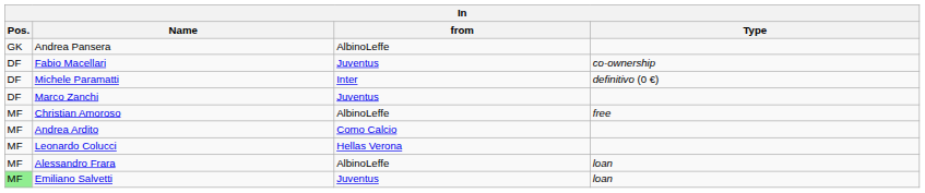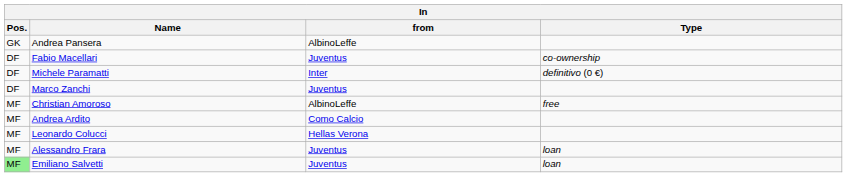 <table class="wikitable" style="font-size:90%;width:99%;">
 <tr>
 <th colspan="4">In</th>
 </tr>
 <tr>
 <th width=3%>Pos.</th>
 <th width=33%>Name</th>
 <th width=28%>from</th>
 <th width=36%>Type</th>
 </tr>
 <tr>
 <td>GK</td>
 <td>Andrea Pansera</td>
 <td>AlbinoLeffe</td>
 <td></td>
 </tr>
 <tr>
 <td>DF</td>
 <td><a href='#'>Fabio Macellari</a></td>
 <td><a href='#'>Juventus</a></td>
 <td><em>co-ownership</em></td>
 </tr>
 <tr>
 <td>DF</td>
 <td><a href='#'>Michele Paramatti</a></td>
 <td><a href='#'>Inter</a></td>
 <td><em>definitivo</em> (0 €)</td>
 </tr>
 <tr>
 <td>DF</td>
 <td><a href='#'>Marco Zanchi</a></td>
 <td><a href='#'>Juventus</a></td>
 <td></td>
 </tr>
 <tr>
 <td>MF</td>
 <td><a href='#'>Christian Amoroso</a></td>
 <td>AlbinoLeffe</td>
 <td><em>free</em></td>
 </tr>
 <tr>
 <td>MF</td>
 <td><a href='#'>Andrea Ardito</a></td>
 <td><a href='#'>Como Calcio</a></td>
 <td></td>
 </tr>
 <tr>
 <td>MF</td>
 <td><a href='#'>Leonardo Colucci</a></td>
 <td><a href='#'>Hellas Verona</a></td>
 <td></td>
 </tr>
 <tr>
 <td>MF</td>
 <td><a href='#'>Alessandro Frara</a></td>
-<td>AlbinoLeffe</td>
+<td><a href='#'>Juventus</a></td>
 <td><em>loan</em></td>
 </tr>
 <tr>
 <td style="background: lightgreen;">MF</td>
 <td><a href='#'>Emiliano Salvetti</a></td>
 <td><a href='#'>Juventus</a></td>
 <td><em>loan</em></td>
 </tr>
 </table>
